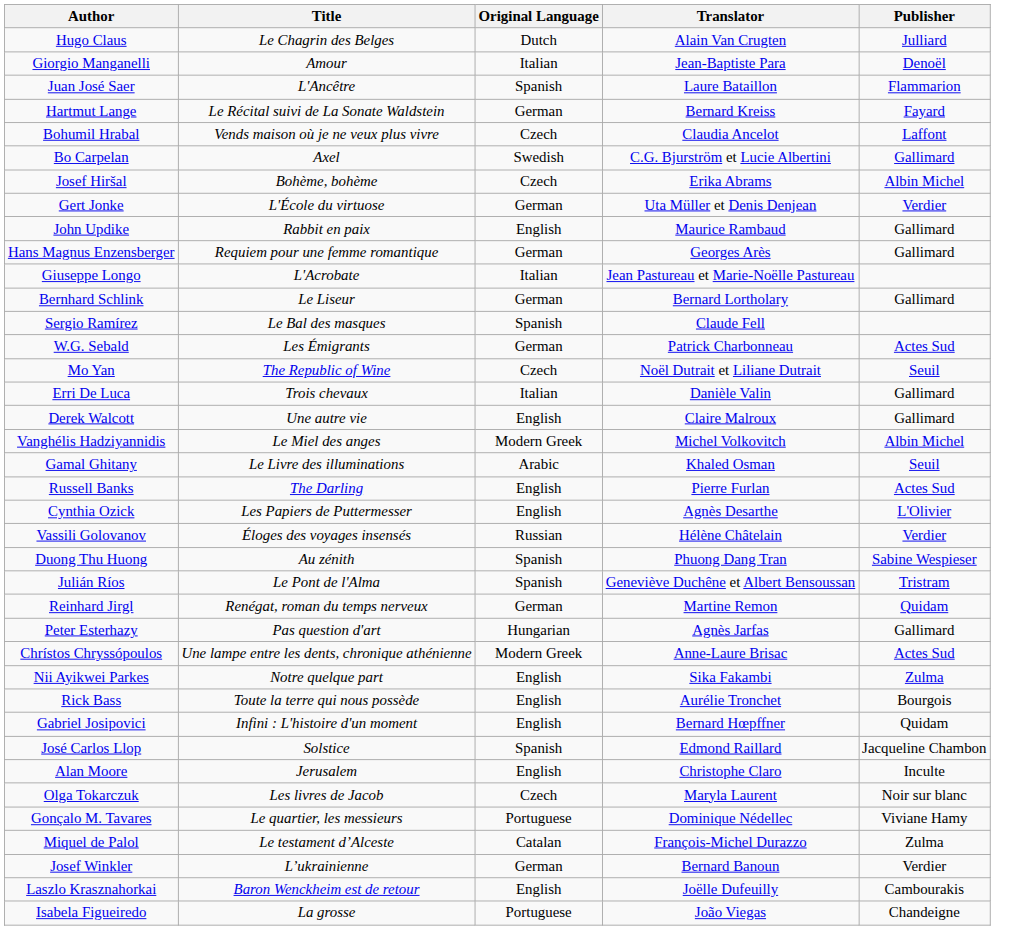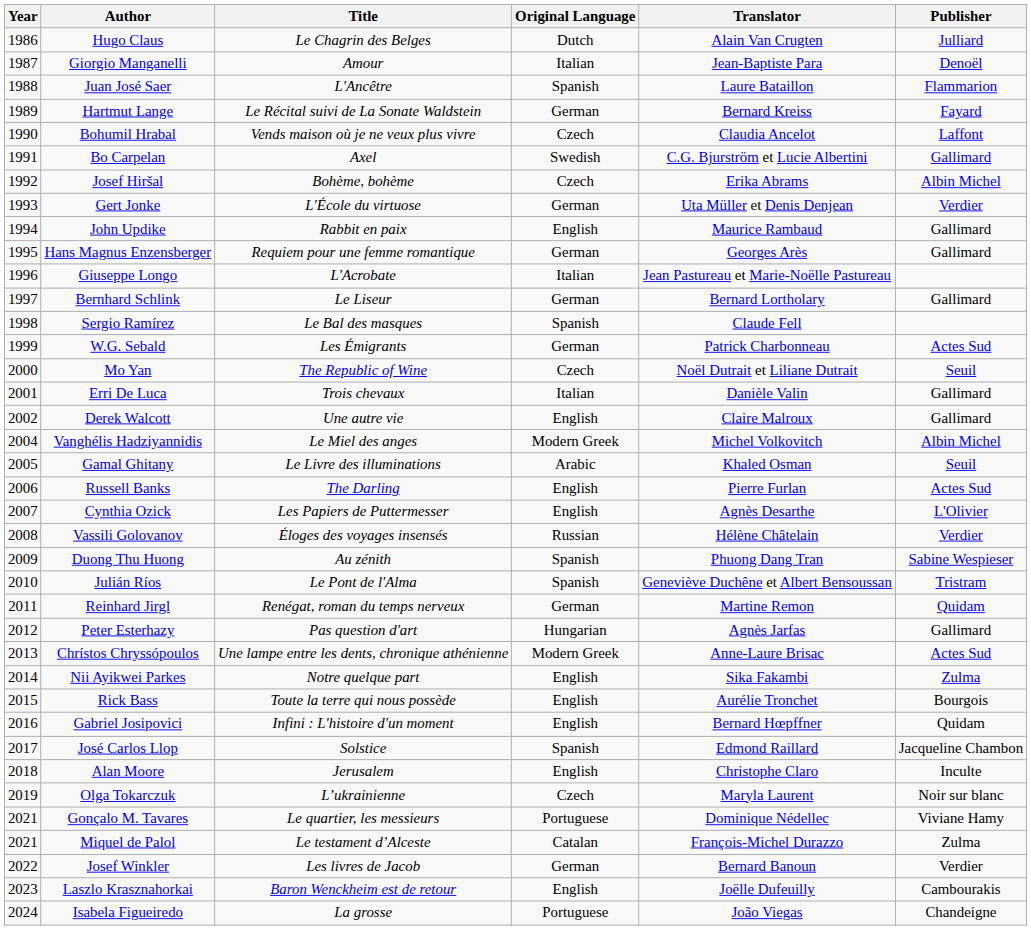 <table class="wikitable" style="text-align:center">
 <tr>
+<th>Year</th>
 <th>Author</th>
 <th>Title</th>
 <th>Original Language</th>
 <th>Translator</th>
 <th>Publisher</th>
 </tr>
 <tr>
+<td>1986</td>
 <td><a href='#'>Hugo Claus</a></td>
 <td><em>Le Chagrin des Belges</em></td>
 <td>Dutch</td>
 <td><a href='#'>Alain Van Crugten</a></td>
 <td><a href='#'>Julliard</a></td>
 </tr>
 <tr>
+<td>1987</td>
 <td><a href='#'>Giorgio Manganelli</a></td>
 <td><em>Amour</em></td>
 <td>Italian</td>
 <td><a href='#'>Jean-Baptiste Para</a></td>
 <td><a href='#'>Denoël</a></td>
 </tr>
 <tr>
+<td>1988</td>
 <td><a href='#'>Juan José Saer</a></td>
 <td><em>L'Ancêtre</em></td>
 <td>Spanish</td>
 <td><a href='#'>Laure Bataillon</a></td>
 <td><a href='#'>Flammarion</a></td>
 </tr>
 <tr>
+<td>1989</td>
 <td><a href='#'>Hartmut Lange</a></td>
 <td><em>Le Récital suivi de La Sonate Waldstein</em></td>
 <td>German</td>
 <td><a href='#'>Bernard Kreiss</a></td>
 <td><a href='#'>Fayard</a></td>
 </tr>
 <tr>
+<td>1990</td>
 <td><a href='#'>Bohumil Hrabal</a></td>
 <td><em>Vends maison où je ne veux plus vivre</em></td>
 <td>Czech</td>
 <td><a href='#'>Claudia Ancelot</a></td>
 <td><a href='#'>Laffont</a></td>
 </tr>
 <tr>
+<td>1991</td>
 <td><a href='#'>Bo Carpelan</a></td>
 <td><em>Axel</em></td>
 <td>Swedish</td>
 <td><a href='#'>C.G. Bjurström</a> et <a href='#'>Lucie Albertini</a></td>
 <td><a href='#'>Gallimard</a></td>
 </tr>
 <tr>
+<td>1992</td>
 <td><a href='#'>Josef Hiršal</a></td>
 <td><em>Bohème, bohème</em></td>
 <td>Czech</td>
 <td><a href='#'>Erika Abrams</a></td>
 <td><a href='#'>Albin Michel</a></td>
 </tr>
 <tr>
+<td>1993</td>
 <td><a href='#'>Gert Jonke</a></td>
 <td><em>L'École du virtuose</em></td>
 <td>German</td>
 <td><a href='#'>Uta Müller</a> et <a href='#'>Denis Denjean</a></td>
 <td><a href='#'>Verdier</a></td>
 </tr>
 <tr>
+<td>1994</td>
 <td><a href='#'>John Updike</a></td>
 <td><em>Rabbit en paix</em></td>
 <td>English</td>
 <td><a href='#'>Maurice Rambaud</a></td>
 <td>Gallimard</td>
 </tr>
 <tr>
+<td>1995</td>
 <td><a href='#'>Hans Magnus Enzensberger</a></td>
 <td><em>Requiem pour une femme romantique</em></td>
 <td>German</td>
 <td><a href='#'>Georges Arès</a></td>
 <td>Gallimard</td>
 </tr>
 <tr>
+<td>1996</td>
 <td><a href='#'>Giuseppe Longo</a></td>
 <td><em>L'Acrobate</em></td>
 <td>Italian</td>
 <td><a href='#'>Jean Pastureau</a> et <a href='#'>Marie-Noëlle Pastureau</a></td>
 <td></td>
 </tr>
 <tr>
+<td>1997</td>
 <td><a href='#'>Bernhard Schlink</a></td>
 <td><em>Le Liseur</em></td>
 <td>German</td>
 <td><a href='#'>Bernard Lortholary</a></td>
 <td>Gallimard</td>
 </tr>
 <tr>
+<td>1998</td>
 <td><a href='#'>Sergio Ramírez</a></td>
 <td><em>Le Bal des masques</em></td>
 <td>Spanish</td>
 <td><a href='#'>Claude Fell</a></td>
 <td></td>
 </tr>
 <tr>
+<td>1999</td>
 <td><a href='#'>W.G. Sebald</a></td>
 <td><em>Les Émigrants</em></td>
 <td>German</td>
 <td><a href='#'>Patrick Charbonneau</a></td>
 <td><a href='#'>Actes Sud</a></td>
 </tr>
 <tr>
+<td>2000</td>
 <td><a href='#'>Mo Yan</a></td>
 <td><em><a href='#'>The Republic of Wine</a></em></td>
 <td>Czech</td>
 <td><a href='#'>Noël Dutrait</a> et <a href='#'>Liliane Dutrait</a></td>
 <td><a href='#'>Seuil</a></td>
 </tr>
 <tr>
+<td>2001</td>
 <td><a href='#'>Erri De Luca</a></td>
 <td><em>Trois chevaux</em></td>
 <td>Italian</td>
 <td><a href='#'>Danièle Valin</a></td>
 <td>Gallimard</td>
 </tr>
 <tr>
+<td>2002</td>
 <td><a href='#'>Derek Walcott</a></td>
 <td><em>Une autre vie</em></td>
 <td>English</td>
 <td><a href='#'>Claire Malroux</a></td>
 <td>Gallimard</td>
 </tr>
 <tr>
+<td>2004</td>
 <td><a href='#'>Vanghélis Hadziyannidis</a></td>
 <td><em>Le Miel des anges</em></td>
 <td>Modern Greek</td>
 <td><a href='#'>Michel Volkovitch</a></td>
 <td><a href='#'>Albin Michel</a></td>
 </tr>
 <tr>
+<td>2005</td>
 <td><a href='#'>Gamal Ghitany</a></td>
 <td><em>Le Livre des illuminations</em></td>
 <td>Arabic</td>
 <td><a href='#'>Khaled Osman</a></td>
 <td><a href='#'>Seuil</a></td>
 </tr>
 <tr>
+<td>2006</td>
 <td><a href='#'>Russell Banks</a></td>
 <td><em><a href='#'>The Darling</a></em></td>
 <td>English</td>
 <td><a href='#'>Pierre Furlan</a></td>
 <td><a href='#'>Actes Sud</a></td>
 </tr>
 <tr>
+<td>2007</td>
 <td><a href='#'>Cynthia Ozick</a></td>
 <td><em>Les Papiers de Puttermesser</em></td>
 <td>English</td>
 <td><a href='#'>Agnès Desarthe</a></td>
 <td><a href='#'>L'Olivier</a></td>
 </tr>
 <tr>
+<td>2008</td>
 <td><a href='#'>Vassili Golovanov</a></td>
 <td><em>Éloges des voyages insensés</em></td>
 <td>Russian</td>
 <td><a href='#'>Hélène Châtelain</a></td>
 <td><a href='#'>Verdier</a></td>
 </tr>
 <tr>
+<td>2009</td>
 <td><a href='#'>Duong Thu Huong</a></td>
 <td><em>Au zénith</em></td>
 <td>Spanish</td>
 <td><a href='#'>Phuong Dang Tran</a></td>
 <td><a href='#'>Sabine Wespieser</a></td>
 </tr>
 <tr>
+<td>2010</td>
 <td><a href='#'>Julián Ríos</a></td>
 <td><em>Le Pont de l'Alma</em></td>
 <td>Spanish</td>
 <td><a href='#'>Geneviève Duchêne</a> et <a href='#'>Albert Bensoussan</a></td>
 <td><a href='#'>Tristram</a></td>
 </tr>
 <tr>
+<td>2011</td>
 <td><a href='#'>Reinhard Jirgl</a></td>
 <td><em>Renégat, roman du temps nerveux</em></td>
 <td>German</td>
 <td><a href='#'>Martine Remon</a></td>
 <td><a href='#'>Quidam</a></td>
 </tr>
 <tr>
+<td>2012</td>
 <td><a href='#'>Peter Esterhazy</a></td>
 <td><em>Pas question d'art</em></td>
 <td>Hungarian</td>
 <td><a href='#'>Agnès Jarfas</a></td>
 <td>Gallimard</td>
 </tr>
 <tr>
+<td>2013</td>
 <td><a href='#'>Chrístos Chryssópoulos</a></td>
 <td><em>Une lampe entre les dents, chronique athénienne</em></td>
 <td>Modern Greek</td>
 <td><a href='#'>Anne-Laure Brisac</a></td>
 <td><a href='#'>Actes Sud</a></td>
 </tr>
 <tr>
+<td>2014</td>
 <td><a href='#'>Nii Ayikwei Parkes</a></td>
 <td><em>Notre quelque part</em></td>
 <td>English</td>
 <td><a href='#'>Sika Fakambi</a></td>
 <td><a href='#'>Zulma</a></td>
 </tr>
 <tr>
+<td>2015</td>
 <td><a href='#'>Rick Bass</a></td>
 <td><em>Toute la terre qui nous possède</em></td>
 <td>English</td>
 <td><a href='#'>Aurélie Tronchet</a></td>
 <td>Bourgois</td>
 </tr>
 <tr>
+<td>2016</td>
 <td><a href='#'>Gabriel Josipovici</a></td>
 <td><em>Infini : L'histoire d'un moment</em></td>
 <td>English</td>
 <td><a href='#'>Bernard Hœpffner</a></td>
 <td>Quidam</td>
 </tr>
 <tr>
+<td>2017</td>
 <td><a href='#'>José Carlos Llop</a></td>
 <td><em>Solstice</em></td>
 <td>Spanish</td>
 <td><a href='#'>Edmond Raillard</a></td>
 <td>Jacqueline Chambon</td>
 </tr>
 <tr>
+<td>2018</td>
 <td><a href='#'>Alan Moore</a></td>
 <td><em>Jerusalem</em></td>
 <td>English</td>
 <td><a href='#'>Christophe Claro</a></td>
 <td>Inculte</td>
 </tr>
 <tr>
+<td>2019</td>
 <td><a href='#'>Olga Tokarczuk</a></td>
-<td><em>Les livres de Jacob</em></td>
+<td><em>L’ukrainienne</em></td>
 <td>Czech</td>
 <td><a href='#'>Maryla Laurent</a></td>
 <td>Noir sur blanc</td>
 </tr>
 <tr>
+<td>2021</td>
 <td><a href='#'>Gonçalo M. Tavares</a></td>
 <td><em>Le quartier, les messieurs</em></td>
 <td>Portuguese</td>
 <td><a href='#'>Dominique Nédellec</a></td>
 <td>Viviane Hamy</td>
 </tr>
 <tr>
+<td>2021</td>
 <td><a href='#'>Miquel de Palol</a></td>
 <td><em>Le testament d’Alceste</em></td>
 <td>Catalan</td>
 <td><a href='#'>François-Michel Durazzo</a></td>
 <td>Zulma</td>
 </tr>
 <tr>
+<td>2022</td>
 <td><a href='#'>Josef Winkler</a></td>
-<td><em>L’ukrainienne</em></td>
+<td><em>Les livres de Jacob</em></td>
 <td>German</td>
 <td><a href='#'>Bernard Banoun</a></td>
 <td>Verdier</td>
 </tr>
 <tr>
+<td>2023</td>
 <td><a href='#'>Laszlo Krasznahorkai</a></td>
 <td><em><a href='#'> Baron Wenckheim est de retour</a></em></td>
 <td>English</td>
 <td><a href='#'>Joëlle Dufeuilly</a></td>
 <td>Cambourakis</td>
 </tr>
 <tr>
+<td>2024</td>
 <td><a href='#'>Isabela Figueiredo</a></td>
 <td><em>La grosse</em></td>
 <td>Portuguese</td>
 <td><a href='#'>João Viegas</a></td>
 <td>Chandeigne</td>
 </tr>
 </table>
